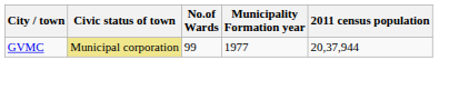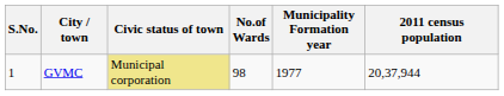 <table class="wikitable">
 <tr>
+<th>S.No.</th>
 <th>City / town</th>
 <th>Civic status of town</th>
 <th>No.of<br>Wards</th>
 <th>Municipality<br>Formation year</th>
 <th>2011 census population</th>
 </tr>
 <tr>
+<td>1</td>
 <td><a href='#'>GVMC</a></td>
 <td style="background: khaki;">Municipal corporation</td>
-<td>99</td>
+<td>98</td>
 <td>1977</td>
 <td>20,37,944</td>
 </tr>
 </table>
